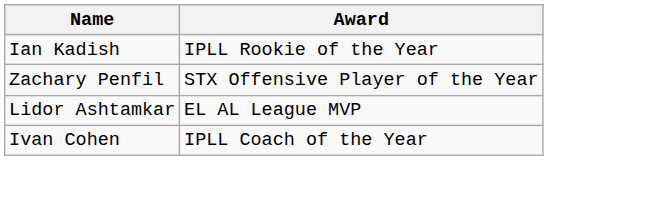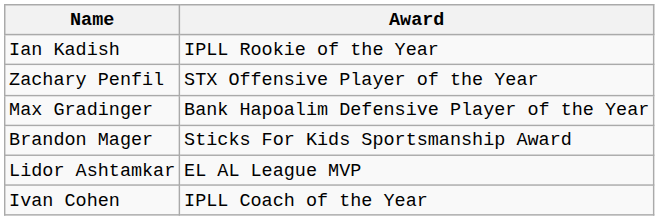 <table class="wikitable">
 <tr style="background:#cccccc;">
 <th>Name</th>
 <th>Award</th>
 </tr>
 <tr>
 <td>Ian Kadish</td>
 <td>IPLL Rookie of the Year</td>
 </tr>
 <tr>
 <td>Zachary Penfil</td>
 <td>STX Offensive Player of the Year</td>
 </tr>
 <tr>
+<td>Max Gradinger</td>
+<td>Bank Hapoalim Defensive Player of the Year</td>
+</tr>
+<tr>
+<td>Brandon Mager</td>
+<td>Sticks For Kids Sportsmanship Award</td>
+</tr>
+<tr>
 <td>Lidor Ashtamkar</td>
 <td>EL AL League MVP</td>
 </tr>
 <tr>
 <td>Ivan Cohen</td>
 <td>IPLL Coach of the Year</td>
 </tr>
 </table>
